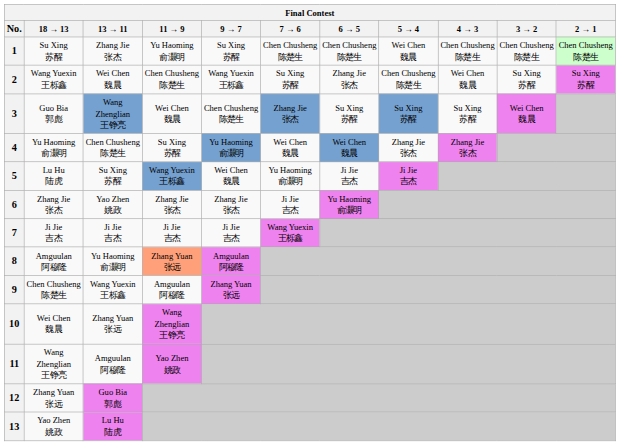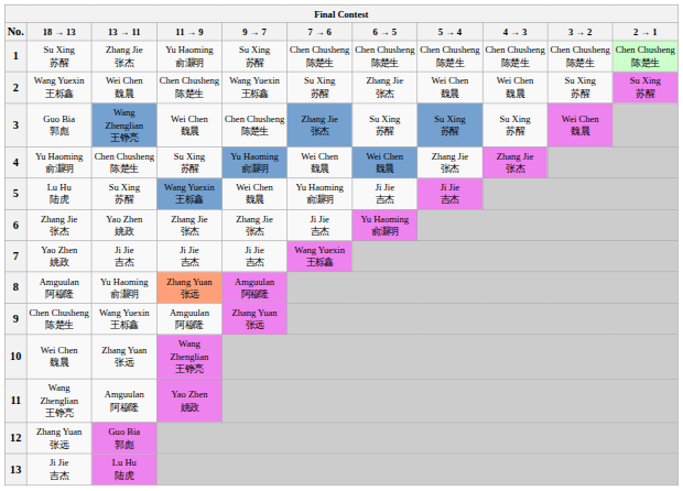 <table class="wikitable" style="text-align:center;">
 <tr>
 <th align="center" colspan="11"><small>Final Contest</small></th>
 </tr>
 <tr>
 <th>No.</th>
 <th width=85><small>18 → 13</small></th>
 <th width=85><small>13 → 11</small></th>
 <th width=85><small>11 → 9</small></th>
 <th width=85><small>9 → 7</small></th>
 <th width=85><small>7 → 6</small></th>
 <th width=85><small>6 → 5</small></th>
 <th width=85><small>5 → 4</small></th>
 <th width=85><small>4 → 3</small></th>
 <th width=85><small>3 → 2</small></th>
 <th width=85><small>2 → 1</small></th>
 </tr>
 <tr>
 <th>1</th>
 <td><small>Su Xing<br>苏醒</small></td>
 <td><small>Zhang Jie<br>张杰</small></td>
 <td><small>Yu Haoming<br>俞灏明</small></td>
 <td><small>Su Xing<br>苏醒</small></td>
 <td><small>Chen Chusheng<br>陈楚生</small></td>
 <td><small>Chen Chusheng<br>陈楚生</small></td>
-<td><small>Wei Chen<br>魏晨</small></td>
+<td><small>Chen Chusheng<br>陈楚生</small></td>
 <td><small>Chen Chusheng<br>陈楚生</small></td>
 <td><small>Chen Chusheng<br>陈楚生</small></td>
 <td style="background:#ccffcc;"><small>Chen Chusheng<br>陈楚生</small></td>
 </tr>
 <tr>
 <th>2</th>
 <td><small>Wang Yuexin<br>王栎鑫</small></td>
 <td><small>Wei Chen<br>魏晨</small></td>
 <td><small>Chen Chusheng<br>陈楚生</small></td>
 <td><small>Wang Yuexin<br>王栎鑫</small></td>
 <td><small>Su Xing<br>苏醒</small></td>
 <td><small>Zhang Jie<br>张杰</small></td>
-<td><small>Chen Chusheng<br>陈楚生</small></td>
+<td><small>Wei Chen<br>魏晨</small></td>
 <td><small>Wei Chen<br>魏晨</small></td>
 <td><small>Su Xing<br>苏醒</small></td>
 <td style="background:violet;"><small>Su Xing<br>苏醒</small></td>
 </tr>
 <tr>
 <th>3</th>
 <td><small>Guo Bia<br>郭彪</small></td>
 <td style="background:#75A1D0;"><small>Wang Zhenglian<br>王铮亮</small></td>
 <td><small>Wei Chen<br>魏晨</small></td>
 <td><small>Chen Chusheng<br>陈楚生</small></td>
 <td style="background:#75A1D0;"><small>Zhang Jie<br>张杰</small></td>
 <td><small>Su Xing<br>苏醒</small></td>
 <td style="background:#75A1D0;"><small>Su Xing<br>苏醒</small></td>
 <td><small>Su Xing<br>苏醒</small></td>
 <td style="background:violet;"><small>Wei Chen<br>魏晨</small></td>
 <td style="background:#CCCCCC;" colspan="2"></td>
 </tr>
 <tr>
 <th>4</th>
 <td><small>Yu Haoming<br>俞灏明</small></td>
 <td><small>Chen Chusheng<br>陈楚生</small></td>
 <td><small>Su Xing<br>苏醒</small></td>
 <td style="background:#75A1D0;"><small>Yu Haoming<br>俞灏明</small></td>
 <td><small>Wei Chen<br>魏晨</small></td>
 <td style="background:#75A1D0;"><small>Wei Chen<br>魏晨</small></td>
 <td><small>Zhang Jie<br>张杰</small></td>
 <td style="background:violet;"><small>Zhang Jie<br>张杰</small></td>
 <td style="background:#CCCCCC;" colspan="3"></td>
 </tr>
 <tr>
 <th>5</th>
 <td><small>Lu Hu<br>陆虎</small></td>
 <td><small>Su Xing<br>苏醒</small></td>
 <td style="background:#75A1D0;"><small>Wang Yuexin<br>王栎鑫</small></td>
 <td><small>Wei Chen<br>魏晨</small></td>
 <td><small>Yu Haoming<br>俞灏明</small></td>
 <td><small>Ji Jie<br>吉杰</small></td>
 <td style="background:violet;"><small>Ji Jie<br>吉杰</small></td>
 <td style="background:#CCCCCC;" colspan="4"></td>
 </tr>
 <tr>
 <th>6</th>
 <td><small>Zhang Jie<br>张杰</small></td>
 <td><small>Yao Zhen<br>姚政</small></td>
 <td><small>Zhang Jie<br>张杰</small></td>
 <td><small>Zhang Jie<br>张杰</small></td>
 <td><small>Ji Jie<br>吉杰</small></td>
 <td style="background:violet;"><small>Yu Haoming<br>俞灏明</small></td>
 <td style="background:#CCCCCC;" colspan="5"></td>
 </tr>
 <tr>
 <th>7</th>
-<td><small>Ji Jie<br>吉杰</small></td>
+<td><small>Yao Zhen<br>姚政</small></td>
 <td><small>Ji Jie<br>吉杰</small></td>
 <td><small>Ji Jie<br>吉杰</small></td>
 <td><small>Ji Jie<br>吉杰</small></td>
 <td style="background:violet;"><small>Wang Yuexin<br>王栎鑫</small></td>
 <td style="background:#CCCCCC;" colspan="5"></td>
 </tr>
 <tr>
 <th>8</th>
 <td><small>Amguulan<br>阿穆隆</small></td>
 <td><small>Yu Haoming<br>俞灏明</small></td>
 <td style="background: lightsalmon;"><small>Zhang Yuan<br>张远</small></td>
 <td style="background:violet;"><small>Amguulan<br>阿穆隆</small></td>
 <td style="background:#CCCCCC;" colspan="6"></td>
 </tr>
 <tr>
 <th>9</th>
 <td><small>Chen Chusheng<br>陈楚生</small></td>
 <td><small>Wang Yuexin<br>王栎鑫</small></td>
 <td><small>Amguulan<br>阿穆隆</small></td>
 <td style="background:violet;"><small>Zhang Yuan<br>张远</small></td>
 <td style="background:#CCCCCC;" colspan="7"></td>
 </tr>
 <tr>
 <th>10</th>
 <td><small>Wei Chen<br>魏晨</small></td>
 <td><small>Zhang Yuan<br>张远</small></td>
 <td style="background:violet;"><small>Wang Zhenglian<br>王铮亮</small></td>
 <td style="background:#CCCCCC;" colspan="8"></td>
 </tr>
 <tr>
 <th>11</th>
 <td><small>Wang Zhenglian<br>王铮亮</small></td>
 <td><small>Amguulan<br>阿穆隆</small></td>
 <td style="background:violet;"><small>Yao Zhen<br>姚政</small></td>
 <td style="background:#CCCCCC;" colspan="9"></td>
 </tr>
 <tr>
 <th>12</th>
 <td><small>Zhang Yuan<br>张远</small></td>
 <td style="background:violet;"><small>Guo Bia<br>郭彪</small></td>
 <td style="background:#CCCCCC;" colspan="10"></td>
 </tr>
 <tr>
 <th>13</th>
-<td><small>Yao Zhen<br>姚政</small></td>
+<td><small>Ji Jie<br>吉杰</small></td>
 <td style="background:violet;"><small>Lu Hu<br>陆虎</small></td>
 <td style="background:#CCCCCC;" colspan="11"></td>
 </tr>
 </table>
